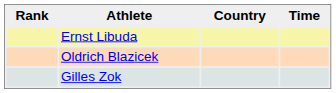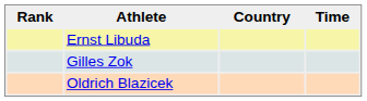 <table style="border-style:solid;border-width:1px;border-color:#808080;background-color:#EFEFEF" cellspacing="2" cellpadding="2" width="385px">
 <tr bgcolor="#EFEFEF">
 <th>Rank</th>
 <th>Athlete</th>
 <th>Country</th>
 <th>Time</th>
 </tr>
 <tr bgcolor="#F7F6A8">
 <td align=center></td>
 <td><a href='#'>Ernst Libuda</a></td>
 <td></td>
 <td align="right"></td>
 </tr>
+<tr bgcolor="#DCE5E5">
+<td align=center></td>
+<td><a href='#'>Gilles Zok</a></td>
+<td></td>
+<td align="right"></td>
+</tr>
 <tr bgcolor="#FFDAB9">
 <td align=center></td>
 <td><a href='#'>Oldrich Blazicek</a></td>
 <td></td>
 <td align="right"></td>
 </tr>
-<tr bgcolor="#DCE5E5">
-<td align=center></td>
-<td><a href='#'>Gilles Zok</a></td>
-<td></td>
-<td align="right"></td>
-</tr>
 </table>
